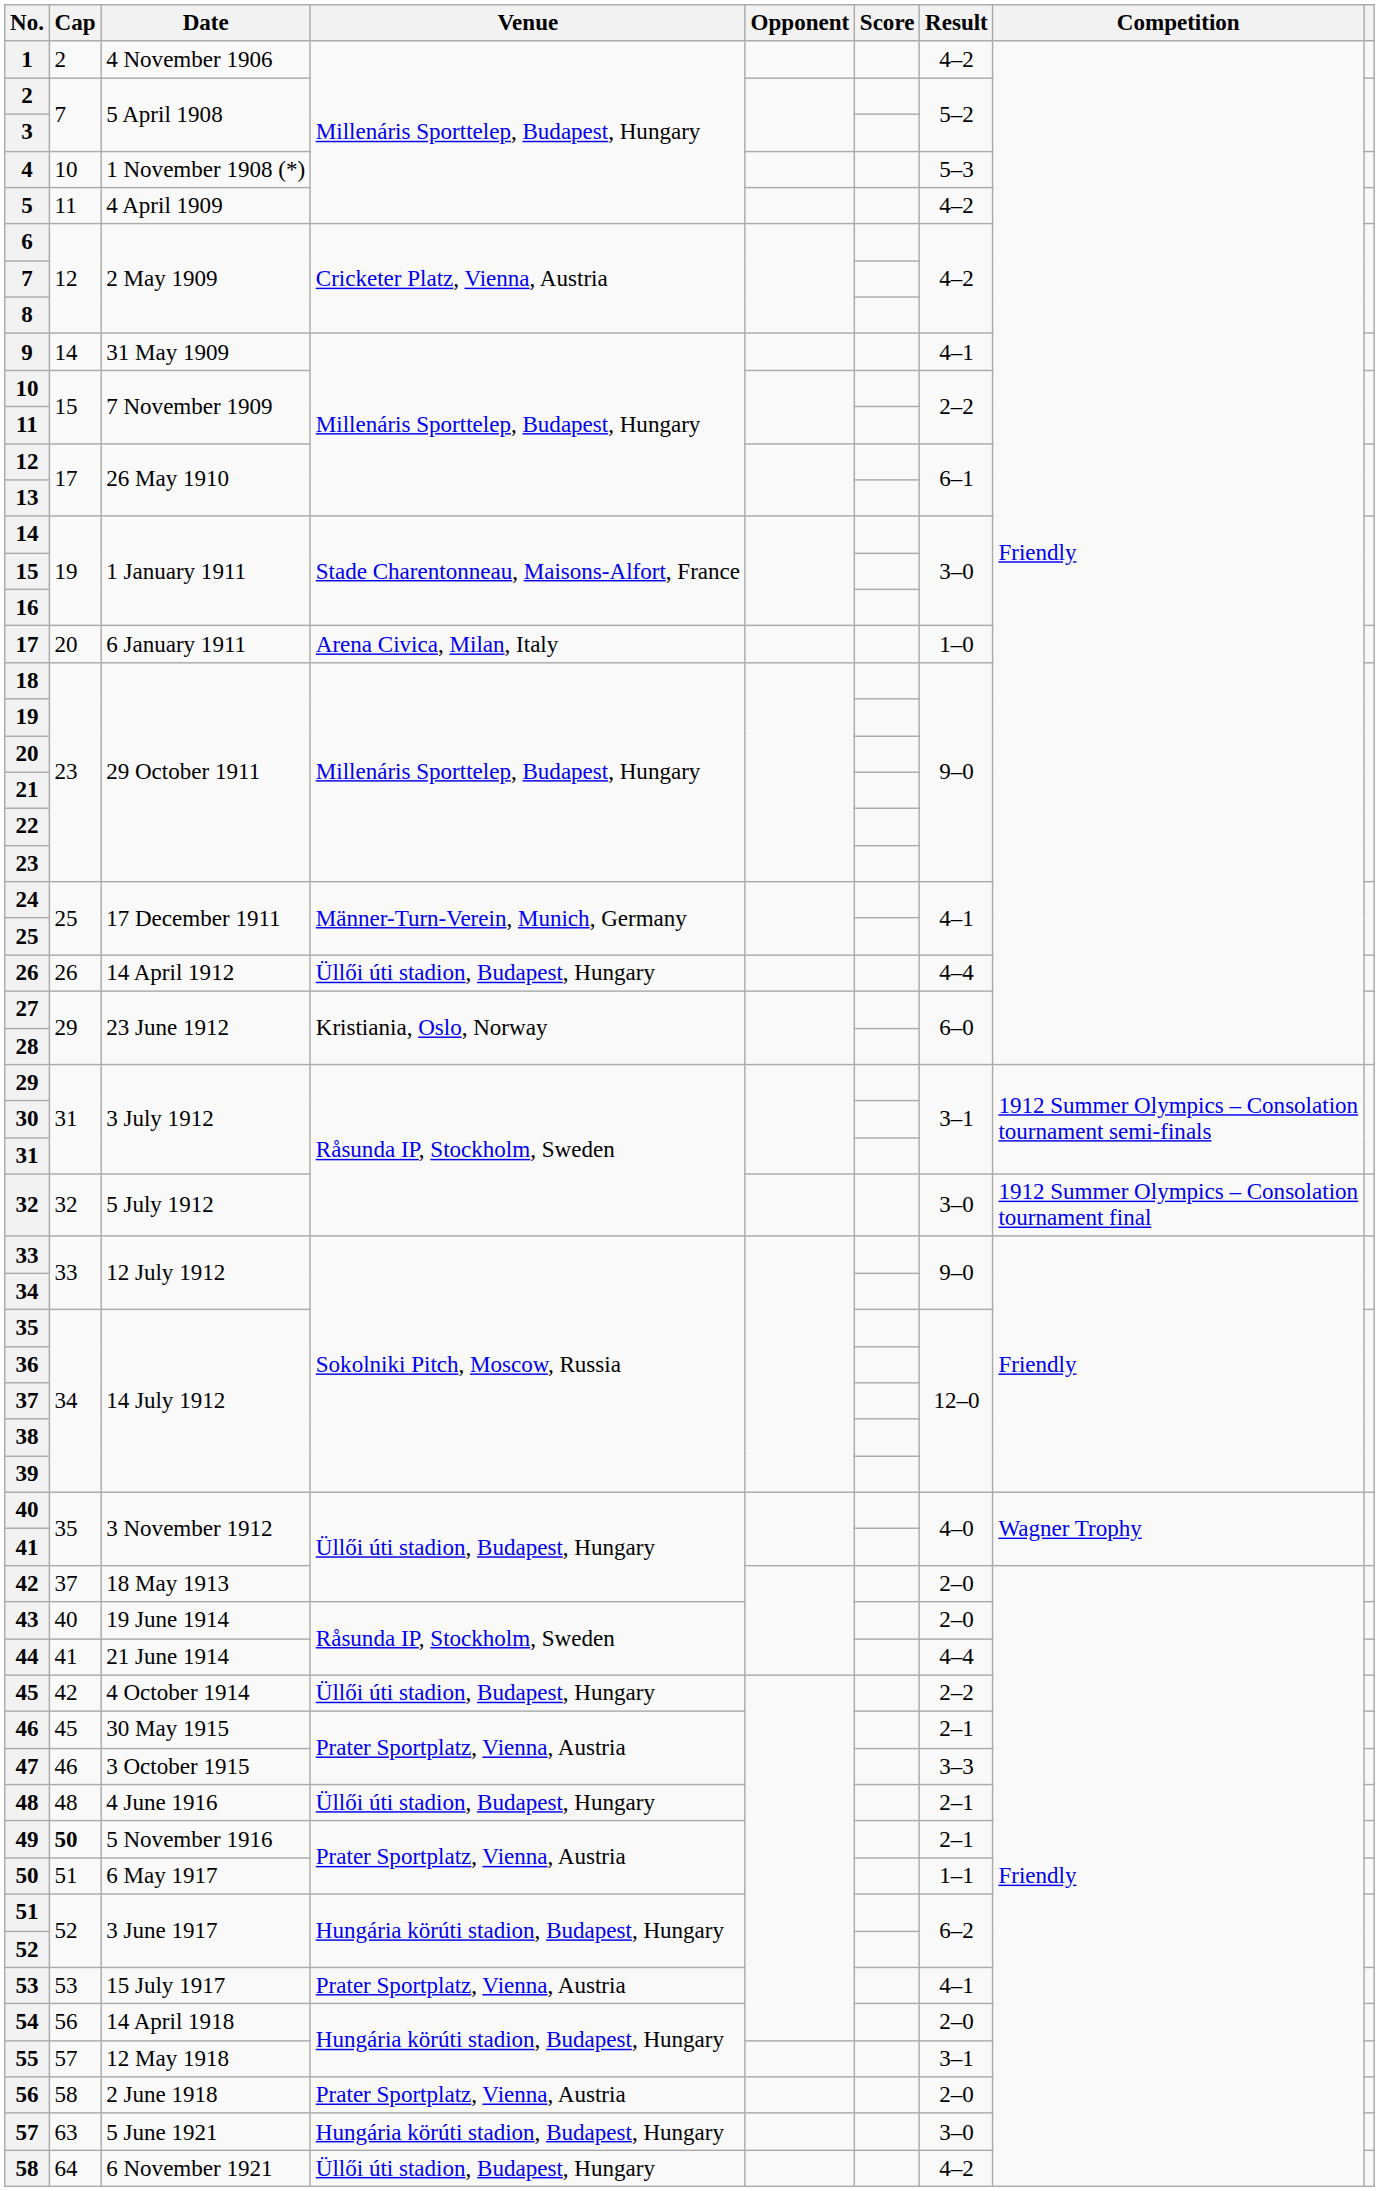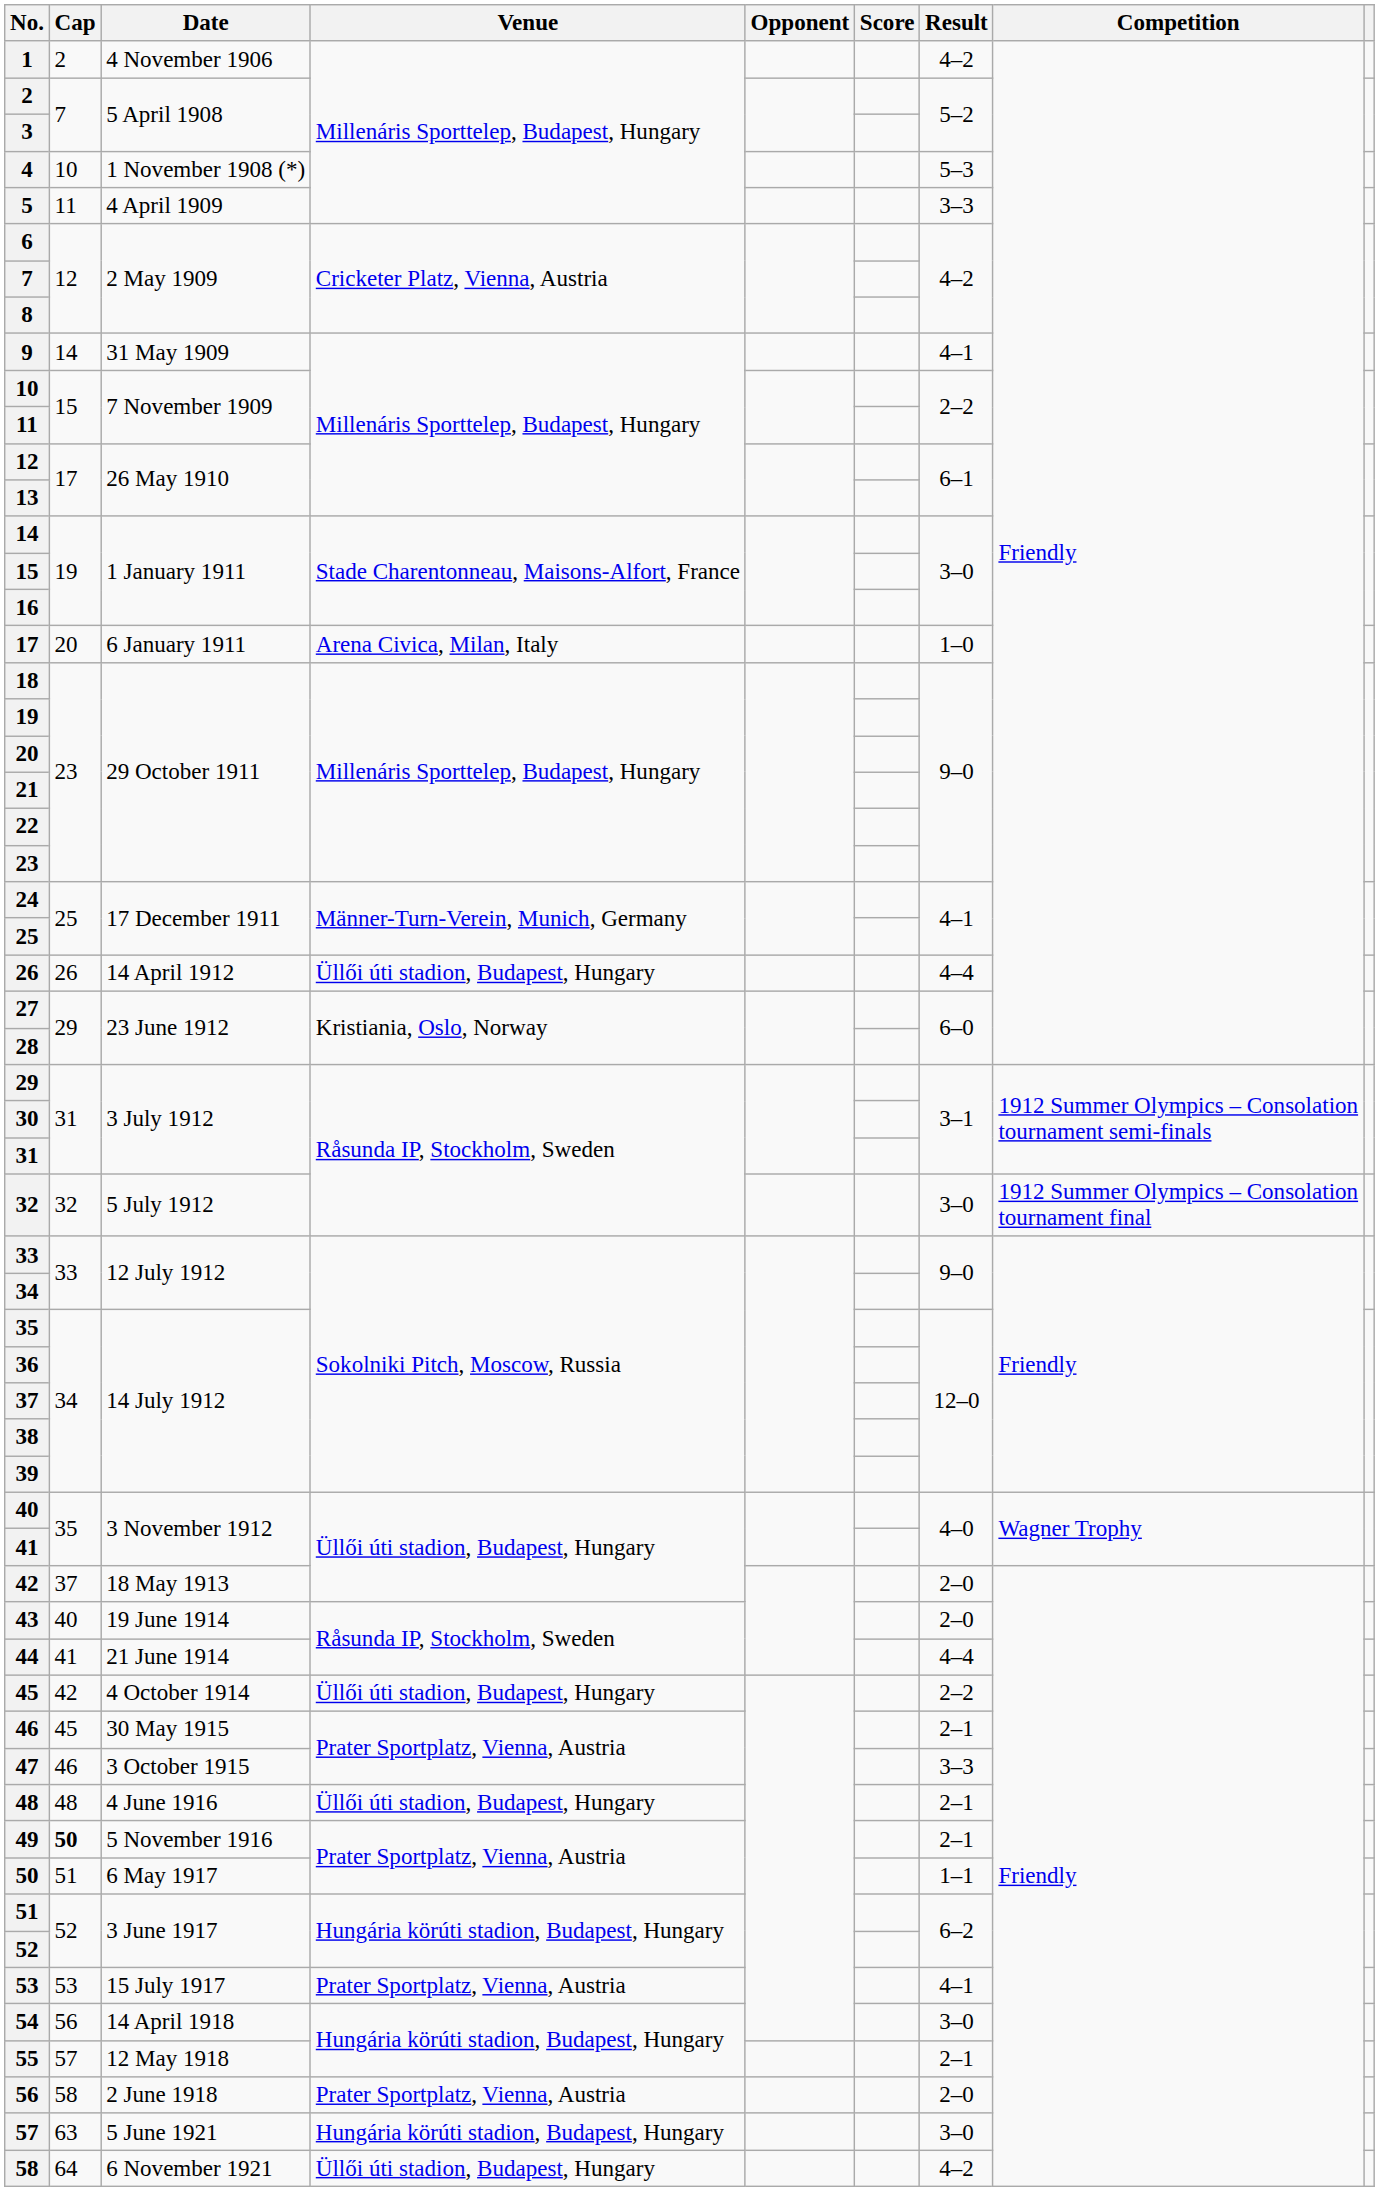 <table class="wikitable plainrowheaders sortable">
 <tr>
 <th scope=col>No.</th>
 <th scope=col>Cap</th>
 <th scope=col>Date</th>
 <th scope=col>Venue</th>
 <th scope=col>Opponent</th>
 <th scope=col>Score</th>
 <th scope=col>Result</th>
 <th scope=col>Competition</th>
 <th scope=col class=unsortable></th>
 </tr>
 <tr>
 <th scope=row>1</th>
 <td rowspan=1>2</td>
 <td rowspan=1>4 November 1906</td>
 <td rowspan=5><a href='#'>Millenáris Sporttelep</a>, <a href='#'>Budapest</a>, Hungary</td>
 <td rowspan=1></td>
 <td></td>
 <td rowspan=1 style="text-align:center;">4–2</td>
 <td rowspan=28><a href='#'>Friendly</a></td>
 <td rowspan=1></td>
 </tr>
 <tr>
 <th scope=row>2</th>
 <td rowspan=2>7</td>
 <td rowspan=2>5 April 1908</td>
 <td rowspan=2></td>
 <td></td>
 <td rowspan=2 style="text-align:center;">5–2</td>
 <td rowspan=2></td>
 </tr>
 <tr>
 <th scope=row>3</th>
 <td></td>
 </tr>
 <tr>
 <th scope=row>4</th>
 <td rowspan=1>10</td>
 <td rowspan=1>1 November 1908 (*)</td>
 <td rowspan=1></td>
 <td></td>
 <td rowspan=1 style="text-align:center;">5–3</td>
 <td rowspan=1></td>
 </tr>
 <tr>
 <th scope=row>5</th>
 <td rowspan=1>11</td>
 <td rowspan=1>4 April 1909</td>
 <td rowspan=1></td>
 <td></td>
-<td rowspan=1 style="text-align:center;">4–2</td>
+<td rowspan=1 style="text-align:center;">3–3</td>
 <td rowspan=1></td>
 </tr>
 <tr>
 <th scope=row>6</th>
 <td rowspan=3>12</td>
 <td rowspan=3>2 May 1909</td>
 <td rowspan=3><a href='#'>Cricketer Platz</a>, <a href='#'>Vienna</a>, Austria</td>
 <td rowspan=3></td>
 <td></td>
 <td rowspan=3 style="text-align:center;">4–2</td>
 <td rowspan=3></td>
 </tr>
 <tr>
 <th scope=row>7</th>
 <td></td>
 </tr>
 <tr>
 <th scope=row>8</th>
 <td></td>
 </tr>
 <tr>
 <th scope=row>9</th>
 <td rowspan=1>14</td>
 <td rowspan=1>31 May 1909</td>
 <td rowspan=5><a href='#'>Millenáris Sporttelep</a>, <a href='#'>Budapest</a>, Hungary</td>
 <td rowspan=1></td>
 <td></td>
 <td rowspan=1 style="text-align:center;">4–1</td>
 <td rowspan=1></td>
 </tr>
 <tr>
 <th scope=row>10</th>
 <td rowspan=2>15</td>
 <td rowspan=2>7 November 1909</td>
 <td rowspan=2></td>
 <td></td>
 <td rowspan=2 style="text-align:center;">2–2</td>
 <td rowspan=2></td>
 </tr>
 <tr>
 <th scope=row>11</th>
 <td></td>
 </tr>
 <tr>
 <th scope=row>12</th>
 <td rowspan=2>17</td>
 <td rowspan=2>26 May 1910</td>
 <td rowspan=2></td>
 <td></td>
 <td rowspan=2 style="text-align:center;">6–1</td>
 <td rowspan=2></td>
 </tr>
 <tr>
 <th scope=row>13</th>
 <td></td>
 </tr>
 <tr>
 <th scope=row>14</th>
 <td rowspan=3>19</td>
 <td rowspan=3>1 January 1911</td>
 <td rowspan=3><a href='#'>Stade Charentonneau</a>, <a href='#'>Maisons-Alfort</a>, France</td>
 <td rowspan=3></td>
 <td></td>
 <td rowspan=3 style="text-align:center;">3–0</td>
 <td rowspan=3></td>
 </tr>
 <tr>
 <th scope=row>15</th>
 <td></td>
 </tr>
 <tr>
 <th scope=row>16</th>
 <td></td>
 </tr>
 <tr>
 <th scope=row>17</th>
 <td rowspan=1>20</td>
 <td rowspan=1>6 January 1911</td>
 <td rowspan=1><a href='#'>Arena Civica</a>, <a href='#'>Milan</a>, Italy</td>
 <td rowspan=1></td>
 <td></td>
 <td rowspan=1 style="text-align:center;">1–0</td>
 <td rowspan=1></td>
 </tr>
 <tr>
 <th scope=row>18</th>
 <td rowspan=6>23</td>
 <td rowspan=6>29 October 1911</td>
 <td rowspan=6><a href='#'>Millenáris Sporttelep</a>, <a href='#'>Budapest</a>, Hungary</td>
 <td rowspan=6></td>
 <td></td>
 <td rowspan=6 style="text-align:center;">9–0</td>
 <td rowspan=6></td>
 </tr>
 <tr>
 <th scope=row>19</th>
 <td></td>
 </tr>
 <tr>
 <th scope=row>20</th>
 <td></td>
 </tr>
 <tr>
 <th scope=row>21</th>
 <td></td>
 </tr>
 <tr>
 <th scope=row>22</th>
 <td></td>
 </tr>
 <tr>
 <th scope=row>23</th>
 <td></td>
 </tr>
 <tr>
 <th scope=row>24</th>
 <td rowspan=2>25</td>
 <td rowspan=2>17 December 1911</td>
 <td rowspan=2><a href='#'>Männer-Turn-Verein</a>, <a href='#'>Munich</a>, Germany</td>
 <td rowspan=2></td>
 <td></td>
 <td rowspan=2 style="text-align:center;">4–1</td>
 <td rowspan=2></td>
 </tr>
 <tr>
 <th scope=row>25</th>
 <td></td>
 </tr>
 <tr>
 <th scope=row>26</th>
 <td rowspan=1>26</td>
 <td rowspan=1>14 April 1912</td>
 <td rowspan=1><a href='#'>Üllői úti stadion</a>, <a href='#'>Budapest</a>, Hungary</td>
 <td rowspan=1></td>
 <td></td>
 <td rowspan=1 style="text-align:center;">4–4</td>
 <td rowspan=1></td>
 </tr>
 <tr>
 <th scope=row>27</th>
 <td rowspan=2>29</td>
 <td rowspan=2>23 June 1912</td>
 <td rowspan=2>Kristiania, <a href='#'>Oslo</a>, Norway</td>
 <td rowspan=2></td>
 <td></td>
 <td rowspan=2 style="text-align:center;">6–0</td>
 <td rowspan=2></td>
 </tr>
 <tr>
 <th scope=row>28</th>
 <td></td>
 </tr>
 <tr>
 <th scope=row>29</th>
 <td rowspan=3>31</td>
 <td rowspan=3>3 July 1912</td>
 <td rowspan=4><a href='#'>Råsunda IP</a>, <a href='#'>Stockholm</a>, Sweden</td>
 <td rowspan=3></td>
 <td></td>
 <td rowspan=3 style="text-align:center;">3–1</td>
 <td rowspan=3><a href='#'>1912 Summer Olympics – Consolation<br>tournament semi-finals</a></td>
 <td rowspan=3></td>
 </tr>
 <tr>
 <th scope=row>30</th>
 <td></td>
 </tr>
 <tr>
 <th scope=row>31</th>
 <td></td>
 </tr>
 <tr>
 <th scope=row>32</th>
 <td rowspan=1>32</td>
 <td rowspan=1>5 July 1912</td>
 <td rowspan=1></td>
 <td></td>
 <td rowspan=1 style="text-align:center;">3–0</td>
 <td rowspan=1><a href='#'>1912 Summer Olympics – Consolation<br>tournament final</a></td>
 <td rowspan=1></td>
 </tr>
 <tr>
 <th scope=row>33</th>
 <td rowspan=2>33</td>
 <td rowspan=2>12 July 1912</td>
 <td rowspan=7><a href='#'>Sokolniki Pitch</a>, <a href='#'>Moscow</a>, Russia</td>
 <td rowspan=7></td>
 <td></td>
 <td rowspan=2 style="text-align:center;">9–0</td>
 <td rowspan=7><a href='#'>Friendly</a></td>
 <td rowspan=2></td>
 </tr>
 <tr>
 <th scope=row>34</th>
 <td></td>
 </tr>
 <tr>
 <th scope=row>35</th>
 <td rowspan=5>34</td>
 <td rowspan=5>14 July 1912</td>
 <td></td>
 <td rowspan=5 style="text-align:center;">12–0</td>
 <td rowspan=5></td>
 </tr>
 <tr>
 <th scope=row>36</th>
 <td></td>
 </tr>
 <tr>
 <th scope=row>37</th>
 <td></td>
 </tr>
 <tr>
 <th scope=row>38</th>
 <td></td>
 </tr>
 <tr>
 <th scope=row>39</th>
 <td></td>
 </tr>
 <tr>
 <th scope=row>40</th>
 <td rowspan=2>35</td>
 <td rowspan=2>3 November 1912</td>
 <td rowspan=3><a href='#'>Üllői úti stadion</a>, <a href='#'>Budapest</a>, Hungary</td>
 <td rowspan=2></td>
 <td></td>
 <td rowspan=2 style="text-align:center;">4–0</td>
 <td rowspan=2><a href='#'>Wagner Trophy</a></td>
 <td rowspan=2></td>
 </tr>
 <tr>
 <th scope=row>41</th>
 <td></td>
 </tr>
 <tr>
 <th scope=row>42</th>
 <td rowspan=1>37</td>
 <td rowspan=1>18 May 1913</td>
 <td rowspan=3></td>
 <td></td>
 <td rowspan=1 style="text-align:center;">2–0</td>
 <td rowspan=17><a href='#'>Friendly</a></td>
 <td rowspan=1></td>
 </tr>
 <tr>
 <th scope=row>43</th>
 <td rowspan=1>40</td>
 <td rowspan=1>19 June 1914</td>
 <td rowspan=2><a href='#'>Råsunda IP</a>, <a href='#'>Stockholm</a>, Sweden</td>
 <td></td>
 <td rowspan=1 style="text-align:center;">2–0</td>
 <td rowspan=1></td>
 </tr>
 <tr>
 <th scope=row>44</th>
 <td rowspan=1>41</td>
 <td rowspan=1>21 June 1914</td>
 <td></td>
 <td rowspan=1 style="text-align:center;">4–4</td>
 <td rowspan=1></td>
 </tr>
 <tr>
 <th scope=row>45</th>
 <td rowspan=1>42</td>
 <td rowspan=1>4 October 1914</td>
 <td rowspan=1><a href='#'>Üllői úti stadion</a>, <a href='#'>Budapest</a>, Hungary</td>
 <td rowspan=10></td>
 <td></td>
 <td rowspan=1 style="text-align:center;">2–2</td>
 <td rowspan=1></td>
 </tr>
 <tr>
 <th scope=row>46</th>
 <td rowspan=1>45</td>
 <td rowspan=1>30 May 1915</td>
 <td rowspan=2><a href='#'>Prater Sportplatz</a>, <a href='#'>Vienna</a>, Austria</td>
 <td></td>
 <td rowspan=1 style="text-align:center;">2–1</td>
 <td rowspan=1></td>
 </tr>
 <tr>
 <th scope=row>47</th>
 <td rowspan=1>46</td>
 <td rowspan=1>3 October 1915</td>
 <td></td>
 <td rowspan=1 style="text-align:center;">3–3</td>
 <td rowspan=1></td>
 </tr>
 <tr>
 <th scope=row>48</th>
 <td rowspan=1>48</td>
 <td rowspan=1>4 June 1916</td>
 <td rowspan=1><a href='#'>Üllői úti stadion</a>, <a href='#'>Budapest</a>, Hungary</td>
 <td></td>
 <td rowspan=1 style="text-align:center;">2–1</td>
 <td rowspan=1></td>
 </tr>
 <tr>
 <th scope=row>49</th>
 <td rowspan=1><strong>50</strong></td>
 <td rowspan=1>5 November 1916</td>
 <td rowspan=2><a href='#'>Prater Sportplatz</a>, <a href='#'>Vienna</a>, Austria</td>
 <td></td>
 <td rowspan=1 style="text-align:center;">2–1</td>
 <td rowspan=1></td>
 </tr>
 <tr>
 <th scope=row>50</th>
 <td rowspan=1>51</td>
 <td rowspan=1>6 May 1917</td>
 <td></td>
 <td rowspan=1 style="text-align:center;">1–1</td>
 <td rowspan=1></td>
 </tr>
 <tr>
 <th scope=row>51</th>
 <td rowspan=2>52</td>
 <td rowspan=2>3 June 1917</td>
 <td rowspan=2><a href='#'>Hungária körúti stadion</a>, <a href='#'>Budapest</a>, Hungary</td>
 <td></td>
 <td rowspan=2 style="text-align:center;">6–2</td>
 <td rowspan=2></td>
 </tr>
 <tr>
 <th scope=row>52</th>
 <td></td>
 </tr>
 <tr>
 <th scope=row>53</th>
 <td rowspan=1>53</td>
 <td rowspan=1>15 July 1917</td>
 <td rowspan=1><a href='#'>Prater Sportplatz</a>, <a href='#'>Vienna</a>, Austria</td>
 <td></td>
 <td rowspan=1 style="text-align:center;">4–1</td>
 <td rowspan=1></td>
 </tr>
 <tr>
 <th scope=row>54</th>
 <td rowspan=1>56</td>
 <td rowspan=1>14 April 1918</td>
 <td rowspan=2><a href='#'>Hungária körúti stadion</a>, <a href='#'>Budapest</a>, Hungary</td>
 <td></td>
-<td rowspan=1 style="text-align:center;">2–0</td>
+<td rowspan=1 style="text-align:center;">3–0</td>
 <td rowspan=1></td>
 </tr>
 <tr>
 <th scope=row>55</th>
 <td rowspan=1>57</td>
 <td rowspan=1>12 May 1918</td>
 <td rowspan=1></td>
 <td></td>
-<td rowspan=1 style="text-align:center;">3–1</td>
+<td rowspan=1 style="text-align:center;">2–1</td>
 <td rowspan=1></td>
 </tr>
 <tr>
 <th scope=row>56</th>
 <td rowspan=1>58</td>
 <td rowspan=1>2 June 1918</td>
 <td rowspan=1><a href='#'>Prater Sportplatz</a>, <a href='#'>Vienna</a>, Austria</td>
 <td rowspan=1></td>
 <td></td>
 <td rowspan=1 style="text-align:center;">2–0</td>
 <td rowspan=1></td>
 </tr>
 <tr>
 <th scope=row>57</th>
 <td rowspan=1>63</td>
 <td rowspan=1>5 June 1921</td>
 <td rowspan=1><a href='#'>Hungária körúti stadion</a>, <a href='#'>Budapest</a>, Hungary</td>
 <td rowspan=1></td>
 <td></td>
 <td rowspan=1 style="text-align:center;">3–0</td>
 <td rowspan=1></td>
 </tr>
 <tr>
 <th scope=row>58</th>
 <td rowspan=1>64</td>
 <td rowspan=1>6 November 1921</td>
 <td rowspan=1><a href='#'>Üllői úti stadion</a>, <a href='#'>Budapest</a>, Hungary</td>
 <td rowspan=1></td>
 <td></td>
 <td rowspan=1 style="text-align:center;">4–2</td>
 <td rowspan=1></td>
 </tr>
 </table>
